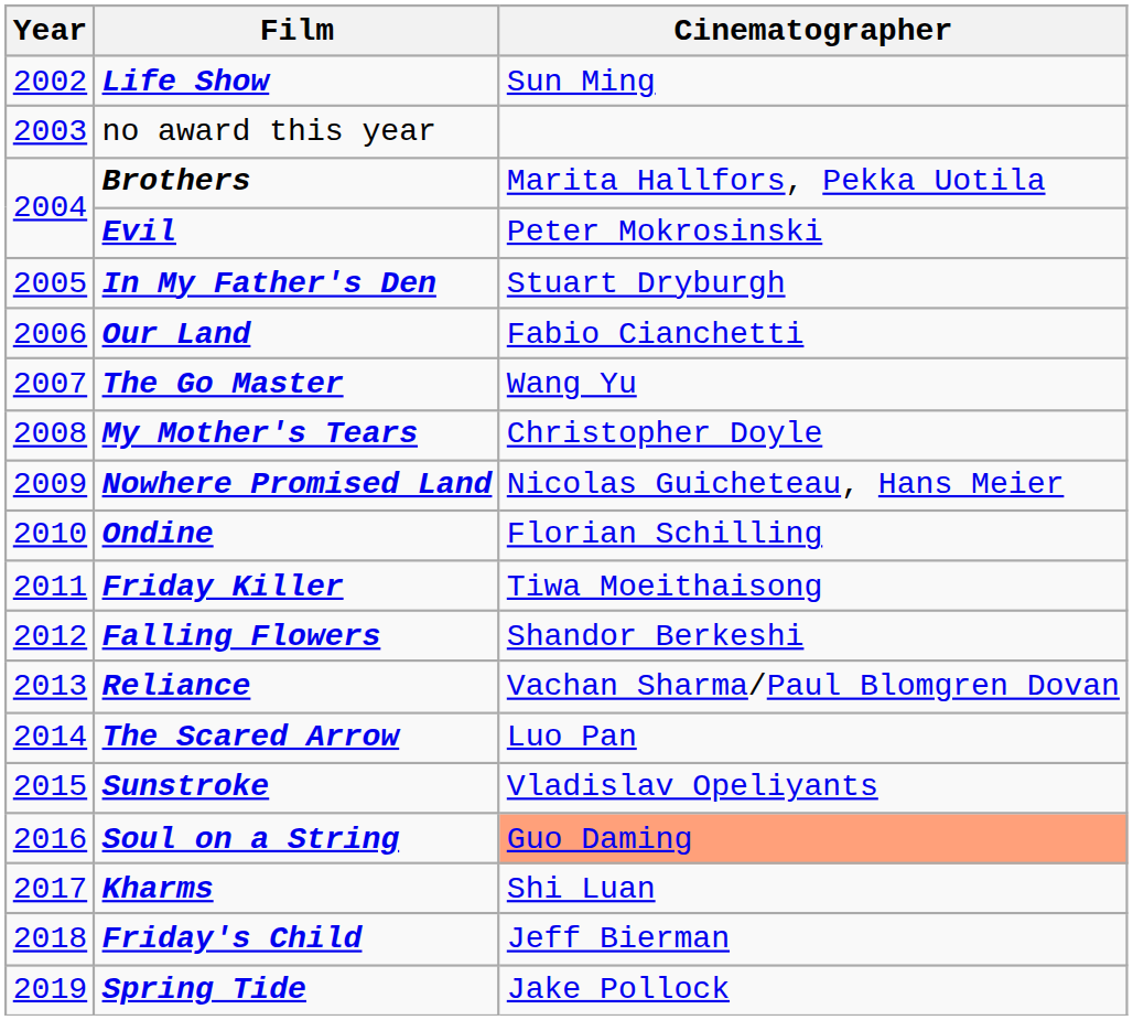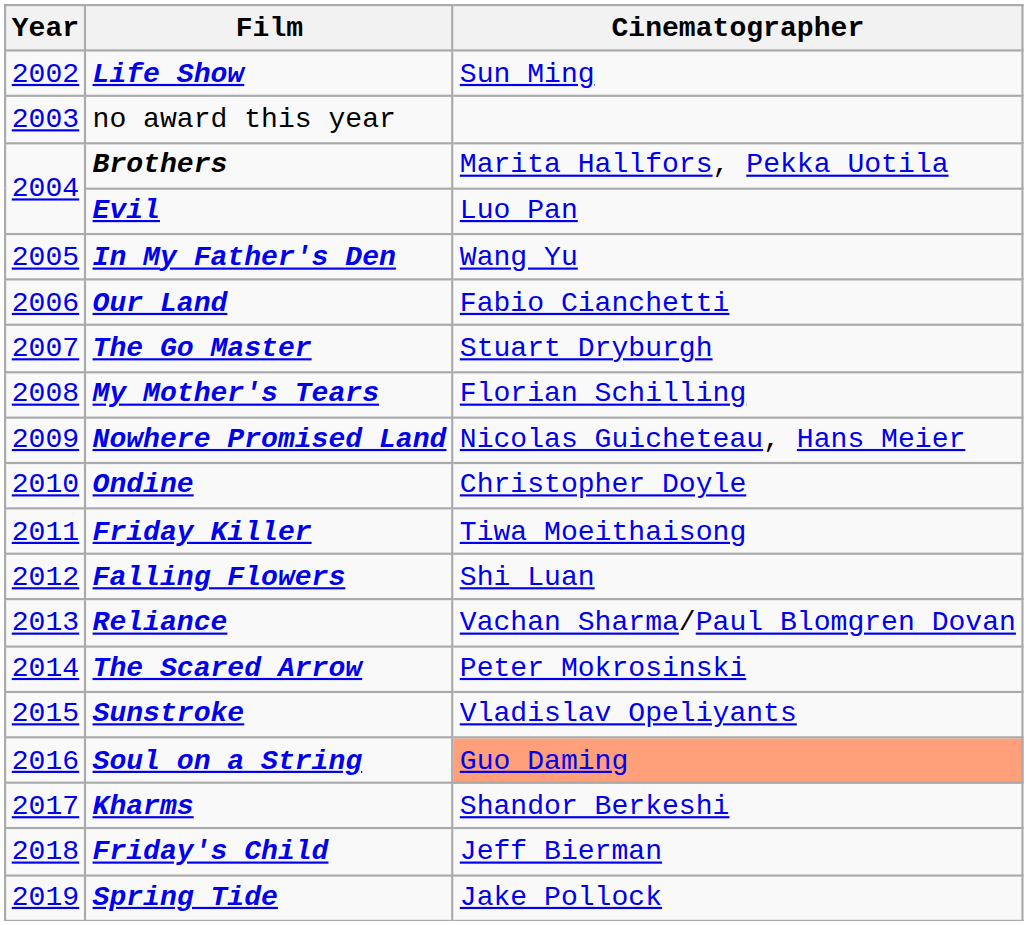 <table class="wikitable">
 <tr>
 <th>Year</th>
 <th>Film</th>
 <th>Cinematographer</th>
 </tr>
 <tr>
 <td><a href='#'>2002</a></td>
 <td><strong><em><a href='#'>Life Show</a></em></strong></td>
 <td> <a href='#'>Sun Ming</a></td>
 </tr>
 <tr>
 <td><a href='#'>2003</a></td>
 <td>no award this year</td>
 <td></td>
 </tr>
 <tr>
 <td rowspan="2"><a href='#'>2004</a></td>
 <td><strong><em>Brothers</em></strong></td>
 <td> <a href='#'>Marita Hallfors</a>, <a href='#'>Pekka Uotila</a></td>
 </tr>
 <tr>
 <td><strong><em><a href='#'>Evil</a></em></strong></td>
-<td> <a href='#'>Peter Mokrosinski</a></td>
+<td> <a href='#'>Luo Pan</a></td>
 </tr>
 <tr>
 <td><a href='#'>2005</a></td>
 <td><strong><em><a href='#'>In My Father's Den</a></em></strong></td>
-<td> <a href='#'>Stuart Dryburgh</a></td>
+<td> <a href='#'>Wang Yu</a></td>
 </tr>
 <tr>
 <td><a href='#'>2006</a></td>
 <td><strong><em><a href='#'>Our Land</a></em></strong></td>
 <td> <a href='#'>Fabio Cianchetti</a></td>
 </tr>
 <tr>
 <td><a href='#'>2007</a></td>
 <td><strong><em><a href='#'>The Go Master</a></em></strong></td>
-<td> <a href='#'>Wang Yu</a></td>
+<td> <a href='#'>Stuart Dryburgh</a></td>
 </tr>
 <tr>
 <td><a href='#'>2008</a></td>
 <td><strong><em><a href='#'>My Mother's Tears</a></em></strong></td>
-<td> <a href='#'>Christopher Doyle</a></td>
+<td> <a href='#'>Florian Schilling</a></td>
 </tr>
 <tr>
 <td><a href='#'>2009</a></td>
 <td><strong><em><a href='#'>Nowhere Promised Land</a></em></strong></td>
 <td> <a href='#'>Nicolas Guicheteau</a>, <a href='#'>Hans Meier</a></td>
 </tr>
 <tr>
 <td><a href='#'>2010</a></td>
 <td><strong><em><a href='#'>Ondine</a></em></strong></td>
-<td> <a href='#'>Florian Schilling</a></td>
+<td> <a href='#'>Christopher Doyle</a></td>
 </tr>
 <tr>
 <td><a href='#'>2011</a></td>
 <td><strong><em><a href='#'>Friday Killer</a></em></strong></td>
 <td> <a href='#'>Tiwa Moeithaisong</a></td>
 </tr>
 <tr>
 <td><a href='#'>2012</a></td>
 <td><strong><em><a href='#'>Falling Flowers</a></em></strong></td>
-<td> <a href='#'>Shandor Berkeshi</a></td>
+<td> <a href='#'>Shi Luan</a></td>
 </tr>
 <tr>
 <td><a href='#'>2013</a></td>
 <td><strong><em><a href='#'>Reliance</a></em></strong></td>
 <td> <a href='#'>Vachan Sharma</a>/<a href='#'>Paul Blomgren Dovan</a></td>
 </tr>
 <tr>
 <td><a href='#'>2014</a></td>
 <td><strong><em><a href='#'>The Scared Arrow</a></em></strong></td>
-<td> <a href='#'>Luo Pan</a></td>
+<td> <a href='#'>Peter Mokrosinski</a></td>
 </tr>
 <tr>
 <td><a href='#'>2015</a></td>
 <td><strong><em><a href='#'>Sunstroke</a></em></strong></td>
 <td> <a href='#'>Vladislav Opeliyants</a></td>
 </tr>
 <tr>
 <td><a href='#'>2016</a></td>
 <td><strong><em><a href='#'>Soul on a String</a></em></strong></td>
 <td style="background: lightsalmon;"> <a href='#'>Guo Daming</a></td>
 </tr>
 <tr>
 <td><a href='#'>2017</a></td>
 <td><strong><em><a href='#'>Kharms</a></em></strong></td>
-<td> <a href='#'>Shi Luan</a></td>
+<td> <a href='#'>Shandor Berkeshi</a></td>
 </tr>
 <tr>
 <td><a href='#'>2018</a></td>
 <td><strong><em><a href='#'>Friday's Child</a></em></strong></td>
 <td> <a href='#'>Jeff Bierman</a></td>
 </tr>
 <tr>
 <td><a href='#'>2019</a></td>
 <td><strong><em><a href='#'>Spring Tide</a></em></strong></td>
 <td><a href='#'>Jake Pollock</a></td>
 </tr>
 </table>
